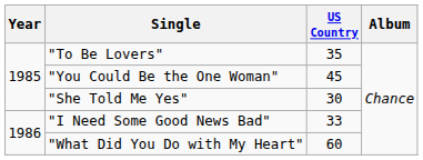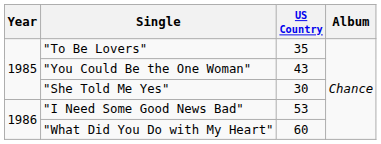 <table class="wikitable">
 <tr>
 <th>Year</th>
 <th>Single</th>
 <th width="45"><small><a href='#'>US Country</a></small></th>
 <th>Album</th>
 </tr>
 <tr>
 <td rowspan="3">1985</td>
 <td>"To Be Lovers"</td>
 <td align="center">35</td>
 <td rowspan="5"><em>Chance</em></td>
 </tr>
 <tr>
 <td>"You Could Be the One Woman"</td>
-<td align="center">45</td>
+<td align="center">43</td>
 </tr>
 <tr>
 <td>"She Told Me Yes"</td>
 <td align="center">30</td>
 </tr>
 <tr>
 <td rowspan="2">1986</td>
 <td>"I Need Some Good News Bad"</td>
-<td align="center">33</td>
+<td align="center">53</td>
 </tr>
 <tr>
 <td>"What Did You Do with My Heart"</td>
 <td align="center">60</td>
 </tr>
 </table>
